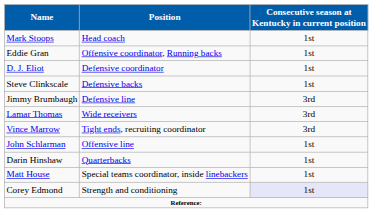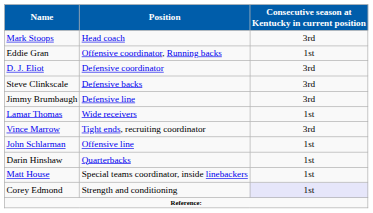 <table class="wikitable" style="font-size:90%;">
 <tr>
 <th style="background:#005DAA;color:white;">Name</th>
 <th style="background:#005DAA;color:white;">Position</th>
 <th style="background:#005DAA;color:white;">Consecutive season at<br>Kentucky in current position</th>
 </tr>
 <tr>
 <td><a href='#'>Mark Stoops</a></td>
 <td><a href='#'>Head coach</a></td>
-<td align=center>1st</td>
+<td align=center>3rd</td>
 </tr>
 <tr>
 <td>Eddie Gran</td>
 <td><a href='#'>Offensive coordinator</a>, <a href='#'>Running backs</a></td>
 <td align=center>1st</td>
 </tr>
 <tr>
 <td><a href='#'>D. J. Eliot</a></td>
 <td><a href='#'>Defensive coordinator</a></td>
-<td align=center>1st</td>
+<td align=center>3rd</td>
 </tr>
 <tr>
 <td>Steve Clinkscale</td>
 <td><a href='#'>Defensive backs</a></td>
-<td align=center>1st</td>
+<td align=center>3rd</td>
 </tr>
 <tr>
 <td>Jimmy Brumbaugh</td>
 <td><a href='#'>Defensive line</a></td>
 <td align=center>3rd</td>
 </tr>
 <tr>
 <td><a href='#'>Lamar Thomas</a></td>
 <td><a href='#'>Wide receivers</a></td>
-<td align=center>3rd</td>
+<td align=center>1st</td>
 </tr>
 <tr>
 <td><a href='#'>Vince Marrow</a></td>
 <td><a href='#'>Tight ends</a>, recruiting coordinator</td>
 <td align=center>3rd</td>
 </tr>
 <tr>
 <td><a href='#'>John Schlarman</a></td>
 <td><a href='#'>Offensive line</a></td>
 <td align=center>1st</td>
 </tr>
 <tr>
 <td>Darin Hinshaw</td>
 <td><a href='#'>Quarterbacks</a></td>
 <td align=center>1st</td>
 </tr>
 <tr>
 <td><a href='#'>Matt House</a></td>
 <td>Special teams coordinator,  inside <a href='#'>linebackers</a></td>
 <td align=center>1st</td>
 </tr>
 <tr>
 <td>Corey Edmond</td>
 <td>Strength and conditioning</td>
 <td align=center style="background: lavender;">1st</td>
 </tr>
 <tr>
 <td colspan="4" style="font-size: 8pt" align="center"><strong>Reference:</strong></td>
 </tr>
 </table>
